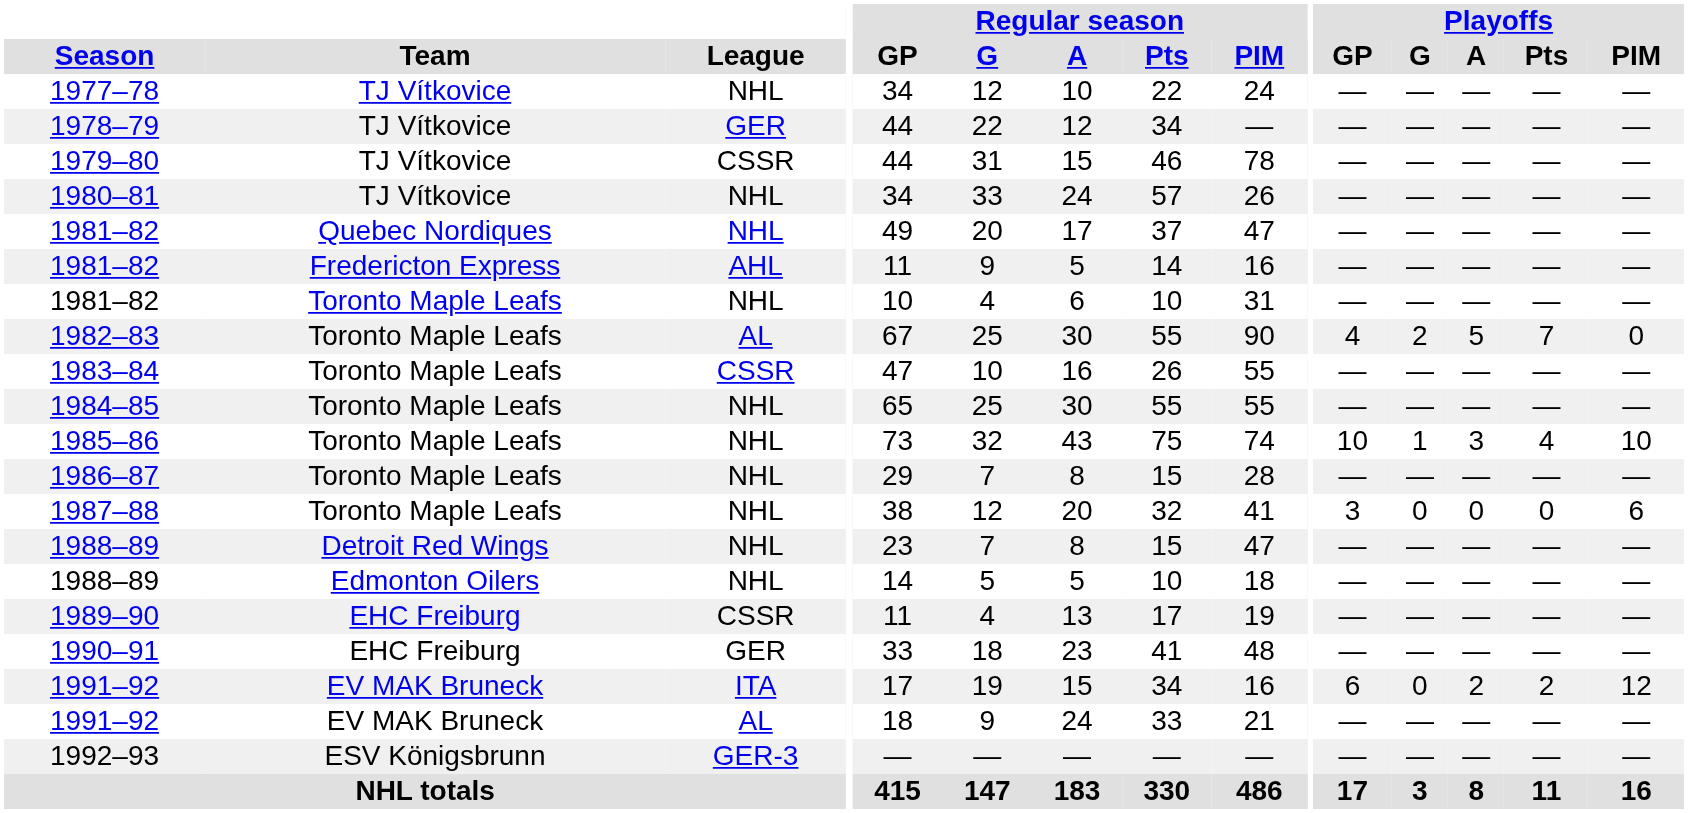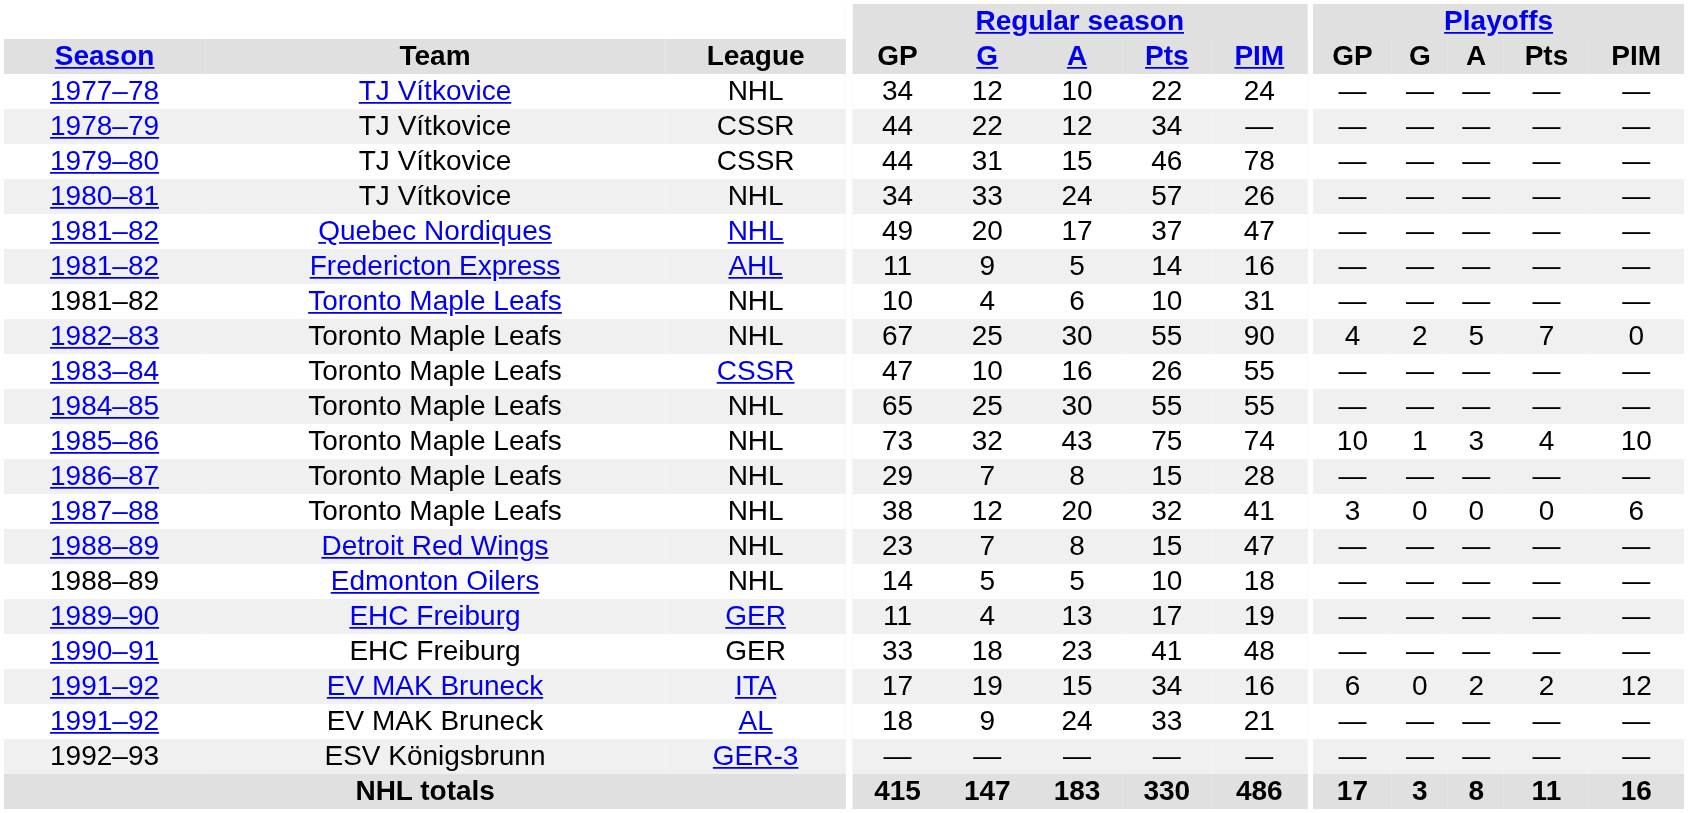 <table border="0" cellpadding="1" cellspacing="0" style="text-align:center; width:60em">
 <tr bgcolor="#e0e0e0">
 <th colspan="3" bgcolor="#ffffff"></th>
 <th rowspan="100" bgcolor="#ffffff"></th>
 <th colspan="5"><a href='#'>Regular season</a></th>
 <th rowspan="100" bgcolor="#ffffff"></th>
 <th colspan="5"><a href='#'>Playoffs</a></th>
 </tr>
 <tr bgcolor="#e0e0e0">
 <th><a href='#'>Season</a></th>
 <th>Team</th>
 <th>League</th>
 <th>GP</th>
 <th><a href='#'>G</a></th>
 <th><a href='#'>A</a></th>
 <th><a href='#'>Pts</a></th>
 <th><a href='#'>PIM</a></th>
 <th>GP</th>
 <th>G</th>
 <th>A</th>
 <th>Pts</th>
 <th>PIM</th>
 </tr>
 <tr>
 <td><a href='#'>1977–78</a></td>
 <td><a href='#'>TJ Vítkovice</a></td>
 <td>NHL</td>
 <td>34</td>
 <td>12</td>
 <td>10</td>
 <td>22</td>
 <td>24</td>
 <td>—</td>
 <td>—</td>
 <td>—</td>
 <td>—</td>
 <td>—</td>
 </tr>
 <tr bgcolor="#f0f0f0">
 <td><a href='#'>1978–79</a></td>
 <td>TJ Vítkovice</td>
-<td><a href='#'>GER</a></td>
+<td>CSSR</td>
 <td>44</td>
 <td>22</td>
 <td>12</td>
 <td>34</td>
 <td>—</td>
 <td>—</td>
 <td>—</td>
 <td>—</td>
 <td>—</td>
 <td>—</td>
 </tr>
 <tr>
 <td><a href='#'>1979–80</a></td>
 <td>TJ Vítkovice</td>
 <td>CSSR</td>
 <td>44</td>
 <td>31</td>
 <td>15</td>
 <td>46</td>
 <td>78</td>
 <td>—</td>
 <td>—</td>
 <td>—</td>
 <td>—</td>
 <td>—</td>
 </tr>
 <tr bgcolor="#f0f0f0">
 <td><a href='#'>1980–81</a></td>
 <td>TJ Vítkovice</td>
 <td>NHL</td>
 <td>34</td>
 <td>33</td>
 <td>24</td>
 <td>57</td>
 <td>26</td>
 <td>—</td>
 <td>—</td>
 <td>—</td>
 <td>—</td>
 <td>—</td>
 </tr>
 <tr>
 <td><a href='#'>1981–82</a></td>
 <td><a href='#'>Quebec Nordiques</a></td>
 <td><a href='#'>NHL</a></td>
 <td>49</td>
 <td>20</td>
 <td>17</td>
 <td>37</td>
 <td>47</td>
 <td>—</td>
 <td>—</td>
 <td>—</td>
 <td>—</td>
 <td>—</td>
 </tr>
 <tr bgcolor="#f0f0f0">
 <td><a href='#'>1981–82</a></td>
 <td><a href='#'>Fredericton Express</a></td>
 <td><a href='#'>AHL</a></td>
 <td>11</td>
 <td>9</td>
 <td>5</td>
 <td>14</td>
 <td>16</td>
 <td>—</td>
 <td>—</td>
 <td>—</td>
 <td>—</td>
 <td>—</td>
 </tr>
 <tr>
 <td>1981–82</td>
 <td><a href='#'>Toronto Maple Leafs</a></td>
 <td>NHL</td>
 <td>10</td>
 <td>4</td>
 <td>6</td>
 <td>10</td>
 <td>31</td>
 <td>—</td>
 <td>—</td>
 <td>—</td>
 <td>—</td>
 <td>—</td>
 </tr>
 <tr bgcolor="#f0f0f0">
 <td><a href='#'>1982–83</a></td>
 <td>Toronto Maple Leafs</td>
-<td><a href='#'>AL</a></td>
+<td>NHL</td>
 <td>67</td>
 <td>25</td>
 <td>30</td>
 <td>55</td>
 <td>90</td>
 <td>4</td>
 <td>2</td>
 <td>5</td>
 <td>7</td>
 <td>0</td>
 </tr>
 <tr>
 <td><a href='#'>1983–84</a></td>
 <td>Toronto Maple Leafs</td>
 <td><a href='#'>CSSR</a></td>
 <td>47</td>
 <td>10</td>
 <td>16</td>
 <td>26</td>
 <td>55</td>
 <td>—</td>
 <td>—</td>
 <td>—</td>
 <td>—</td>
 <td>—</td>
 </tr>
 <tr bgcolor="#f0f0f0">
 <td><a href='#'>1984–85</a></td>
 <td>Toronto Maple Leafs</td>
 <td>NHL</td>
 <td>65</td>
 <td>25</td>
 <td>30</td>
 <td>55</td>
 <td>55</td>
 <td>—</td>
 <td>—</td>
 <td>—</td>
 <td>—</td>
 <td>—</td>
 </tr>
 <tr>
 <td><a href='#'>1985–86</a></td>
 <td>Toronto Maple Leafs</td>
 <td>NHL</td>
 <td>73</td>
 <td>32</td>
 <td>43</td>
 <td>75</td>
 <td>74</td>
 <td>10</td>
 <td>1</td>
 <td>3</td>
 <td>4</td>
 <td>10</td>
 </tr>
 <tr bgcolor="#f0f0f0">
 <td><a href='#'>1986–87</a></td>
 <td>Toronto Maple Leafs</td>
 <td>NHL</td>
 <td>29</td>
 <td>7</td>
 <td>8</td>
 <td>15</td>
 <td>28</td>
 <td>—</td>
 <td>—</td>
 <td>—</td>
 <td>—</td>
 <td>—</td>
 </tr>
 <tr>
 <td><a href='#'>1987–88</a></td>
 <td>Toronto Maple Leafs</td>
 <td>NHL</td>
 <td>38</td>
 <td>12</td>
 <td>20</td>
 <td>32</td>
 <td>41</td>
 <td>3</td>
 <td>0</td>
 <td>0</td>
 <td>0</td>
 <td>6</td>
 </tr>
 <tr bgcolor="#f0f0f0">
 <td><a href='#'>1988–89</a></td>
 <td><a href='#'>Detroit Red Wings</a></td>
 <td>NHL</td>
 <td>23</td>
 <td>7</td>
 <td>8</td>
 <td>15</td>
 <td>47</td>
 <td>—</td>
 <td>—</td>
 <td>—</td>
 <td>—</td>
 <td>—</td>
 </tr>
 <tr>
 <td>1988–89</td>
 <td><a href='#'>Edmonton Oilers</a></td>
 <td>NHL</td>
 <td>14</td>
 <td>5</td>
 <td>5</td>
 <td>10</td>
 <td>18</td>
 <td>—</td>
 <td>—</td>
 <td>—</td>
 <td>—</td>
 <td>—</td>
 </tr>
 <tr bgcolor="#f0f0f0">
 <td><a href='#'>1989–90</a></td>
 <td><a href='#'>EHC Freiburg</a></td>
-<td>CSSR</td>
+<td><a href='#'>GER</a></td>
 <td>11</td>
 <td>4</td>
 <td>13</td>
 <td>17</td>
 <td>19</td>
 <td>—</td>
 <td>—</td>
 <td>—</td>
 <td>—</td>
 <td>—</td>
 </tr>
 <tr>
 <td><a href='#'>1990–91</a></td>
 <td>EHC Freiburg</td>
 <td>GER</td>
 <td>33</td>
 <td>18</td>
 <td>23</td>
 <td>41</td>
 <td>48</td>
 <td>—</td>
 <td>—</td>
 <td>—</td>
 <td>—</td>
 <td>—</td>
 </tr>
 <tr bgcolor="#f0f0f0">
 <td><a href='#'>1991–92</a></td>
 <td><a href='#'>EV MAK Bruneck</a></td>
 <td><a href='#'>ITA</a></td>
 <td>17</td>
 <td>19</td>
 <td>15</td>
 <td>34</td>
 <td>16</td>
 <td>6</td>
 <td>0</td>
 <td>2</td>
 <td>2</td>
 <td>12</td>
 </tr>
 <tr>
 <td><a href='#'>1991–92</a></td>
 <td>EV MAK Bruneck</td>
 <td><a href='#'>AL</a></td>
 <td>18</td>
 <td>9</td>
 <td>24</td>
 <td>33</td>
 <td>21</td>
 <td>—</td>
 <td>—</td>
 <td>—</td>
 <td>—</td>
 <td>—</td>
 </tr>
 <tr bgcolor="#f0f0f0">
 <td>1992–93</td>
 <td>ESV Königsbrunn</td>
 <td><a href='#'>GER-3</a></td>
 <td>—</td>
 <td>—</td>
 <td>—</td>
 <td>—</td>
 <td>—</td>
 <td>—</td>
 <td>—</td>
 <td>—</td>
 <td>—</td>
 <td>—</td>
 </tr>
 <tr bgcolor="#e0e0e0">
 <th colspan="3">NHL totals</th>
 <th>415</th>
 <th>147</th>
 <th>183</th>
 <th>330</th>
 <th>486</th>
 <th>17</th>
 <th>3</th>
 <th>8</th>
 <th>11</th>
 <th>16</th>
 </tr>
 </table>
